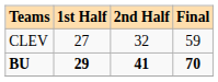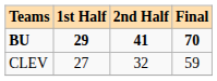 <table class="wikitable" align=right>
 <tr bgcolor=#ffdead align=center>
 <td><strong>Teams</strong></td>
 <td><strong>1st Half</strong></td>
 <td><strong>2nd Half</strong></td>
 <td><strong>Final</strong></td>
 </tr>
 <tr>
+<td><strong>BU</strong></td>
+<td align=center><strong>29</strong></td>
+<td align=center><strong>41</strong></td>
+<td align=center><strong>70</strong></td>
+</tr>
+<tr>
 <td>CLEV</td>
 <td align=center>27</td>
 <td align=center>32</td>
 <td align=center>59</td>
 </tr>
 <tr>
-<td><strong>BU</strong></td>
-<td align=center><strong>29</strong></td>
-<td align=center><strong>41</strong></td>
-<td align=center><strong>70</strong></td>
-</tr>
-<tr>
 </tr>
 </table>
